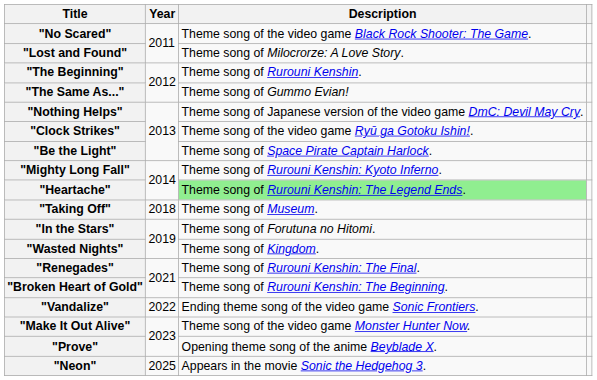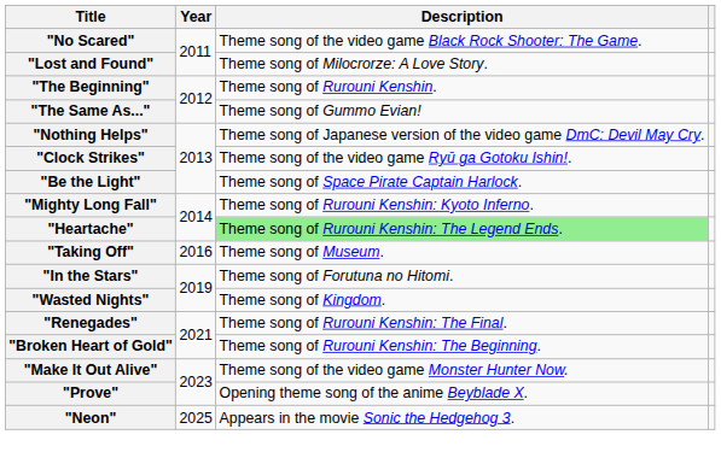 <table class="wikitable plainrowheaders">
 <tr>
 <th scope="col">Title</th>
 <th scope="col">Year</th>
 <th scope="col">Description</th>
 <th scope="col"></th>
 </tr>
 <tr>
 <th scope="row">"No Scared"</th>
 <td rowspan="2">2011</td>
 <td>Theme song of the video game <em><a href='#'>Black Rock Shooter: The Game</a></em>.</td>
 <td style="text-align:center"></td>
 </tr>
 <tr>
 <th scope="row">"Lost and Found"</th>
 <td>Theme song of <em>Milocrorze: A Love Story</em>.</td>
 <td style="text-align:center"></td>
 </tr>
 <tr>
 <th scope="row">"The Beginning"</th>
 <td rowspan="2">2012</td>
 <td>Theme song of <em><a href='#'>Rurouni Kenshin</a></em>.</td>
 <td style="text-align:center"></td>
 </tr>
 <tr>
 <th scope="row">"The Same As..."</th>
 <td>Theme song of <em>Gummo Evian! </em></td>
 <td style="text-align:center"></td>
 </tr>
 <tr>
 <th scope="row">"Nothing Helps"</th>
 <td rowspan="3">2013</td>
 <td>Theme song of Japanese version of the video game <em><a href='#'>DmC: Devil May Cry</a></em>.</td>
 <td style="text-align:center"></td>
 </tr>
 <tr>
 <th scope="row">"Clock Strikes"</th>
 <td>Theme song of the video game <em><a href='#'>Ryū ga Gotoku Ishin!</a></em>.</td>
 <td style="text-align:center"></td>
 </tr>
 <tr>
 <th scope="row">"Be the Light"</th>
 <td>Theme song of <em><a href='#'>Space Pirate Captain Harlock</a></em>.</td>
 <td style="text-align:center"></td>
 </tr>
 <tr>
 <th scope="row">"Mighty Long Fall"</th>
 <td rowspan="2">2014</td>
 <td>Theme song of <em><a href='#'>Rurouni Kenshin: Kyoto Inferno</a></em>.</td>
 <td style="text-align:center"></td>
 </tr>
 <tr>
 <th scope="row">"Heartache"</th>
 <td style="background: lightgreen;">Theme song of <em><a href='#'>Rurouni Kenshin: The Legend Ends</a></em>.</td>
 <td style="text-align:center"></td>
 </tr>
 <tr>
 <th scope="row">"Taking Off"</th>
-<td>2018</td>
+<td>2016</td>
 <td>Theme song of <em><a href='#'>Museum</a></em>.</td>
 <td style="text-align:center"></td>
 </tr>
 <tr>
 <th scope="row">"In the Stars"</th>
 <td rowspan="2">2019</td>
 <td>Theme song of <em>Forutuna no Hitomi</em>.</td>
 <td style="text-align:center"></td>
 </tr>
 <tr>
 <th scope="row">"Wasted Nights"</th>
 <td>Theme song of <em><a href='#'>Kingdom</a></em>.</td>
 <td style="text-align:center"></td>
 </tr>
 <tr>
 <th scope="row">"Renegades"</th>
 <td rowspan="2">2021</td>
 <td>Theme song of <em><a href='#'>Rurouni Kenshin: The Final</a></em>.</td>
 <td style="text-align:center"></td>
 </tr>
 <tr>
 <th scope="row">"Broken Heart of Gold"</th>
 <td>Theme song of <em><a href='#'>Rurouni Kenshin: The Beginning</a></em>.</td>
 <td style="text-align:center"></td>
 </tr>
 <tr>
-<th scope="row">"Vandalize"</th>
-<td>2022</td>
-<td>Ending theme song of the video game <em><a href='#'>Sonic Frontiers</a></em>.</td>
-<td style="text-align:center"></td>
-</tr>
-<tr>
 <th scope="row">"Make It Out Alive"</th>
 <td rowspan="2">2023</td>
 <td>Theme song of the video game <em><a href='#'>Monster Hunter Now</a>.</em></td>
 <td style="text-align:center"></td>
 </tr>
 <tr>
 <th scope="row">"Prove"</th>
 <td>Opening theme song of the anime <em><a href='#'>Beyblade X</a></em>.</td>
 <td style="text-align:center"></td>
 </tr>
 <tr>
 <th scope="row">"Neon"</th>
 <td>2025</td>
 <td>Appears in the movie <em><a href='#'>Sonic the Hedgehog 3</a></em>.</td>
 <td style="text-align:center"></td>
 </tr>
 </table>
